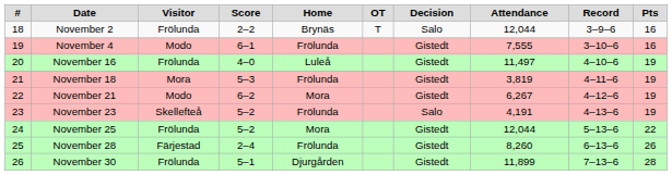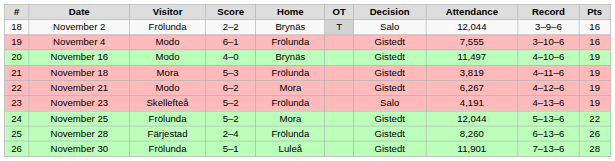 <table class="wikitable" style="width:80%;">
 <tr style="text-align:center; background:#ddd;">
 <td><strong>#</strong></td>
 <td><strong>Date</strong></td>
 <td><strong>Visitor</strong></td>
 <td><strong>Score</strong></td>
 <td><strong>Home</strong></td>
 <td><strong>OT</strong></td>
 <td><strong>Decision</strong></td>
 <td><strong>Attendance</strong></td>
 <td><strong>Record</strong></td>
 <td><strong>Pts</strong></td>
 </tr>
 <tr style="text-align:center;">
 <td>18</td>
 <td>November 2</td>
 <td>Frölunda</td>
 <td>2–2</td>
 <td>Brynäs</td>
-<td>T</td>
+<td style="background: lightgrey;">T</td>
 <td>Salo</td>
 <td>12,044</td>
 <td>3–9–6</td>
 <td>16</td>
 </tr>
 <tr style="text-align:center; background:#fbb;">
 <td>19</td>
 <td>November 4</td>
 <td>Modo</td>
 <td>6–1</td>
 <td>Frölunda</td>
 <td></td>
 <td>Gistedt</td>
 <td>7,555</td>
 <td>3–10–6</td>
 <td>16</td>
 </tr>
 <tr style="text-align:center; background:#bfb;">
 <td>20</td>
 <td>November 16</td>
-<td>Frölunda</td>
+<td>Modo</td>
 <td>4–0</td>
-<td>Luleå</td>
+<td>Brynäs</td>
 <td></td>
 <td>Gistedt</td>
 <td>11,497</td>
 <td>4–10–6</td>
 <td>19</td>
 </tr>
 <tr style="text-align:center; background:#fbb;">
 <td>21</td>
 <td>November 18</td>
 <td>Mora</td>
 <td>5–3</td>
 <td>Frölunda</td>
 <td></td>
 <td>Gistedt</td>
 <td>3,819</td>
 <td>4–11–6</td>
 <td>19</td>
 </tr>
 <tr style="text-align:center; background:#fbb;">
 <td>22</td>
 <td>November 21</td>
 <td>Modo</td>
 <td>6–2</td>
 <td>Mora</td>
 <td></td>
 <td>Gistedt</td>
 <td>6,267</td>
 <td>4–12–6</td>
 <td>19</td>
 </tr>
 <tr style="text-align:center; background:#fbb;">
 <td>23</td>
 <td>November 23</td>
 <td>Skellefteå</td>
 <td>5–2</td>
 <td>Frölunda</td>
 <td></td>
 <td>Salo</td>
 <td>4,191</td>
 <td>4–13–6</td>
 <td>19</td>
 </tr>
 <tr style="text-align:center; background:#bfb;">
 <td>24</td>
 <td>November 25</td>
 <td>Frölunda</td>
 <td>5–2</td>
 <td>Mora</td>
 <td></td>
 <td>Gistedt</td>
 <td>12,044</td>
 <td>5–13–6</td>
 <td>22</td>
 </tr>
 <tr style="text-align:center; background:#bfb;">
 <td>25</td>
 <td>November 28</td>
 <td>Färjestad</td>
 <td>2–4</td>
 <td>Frölunda</td>
 <td></td>
 <td>Gistedt</td>
 <td>8,260</td>
 <td>6–13–6</td>
 <td>26</td>
 </tr>
 <tr style="text-align:center; background:#bfb;">
 <td>26</td>
 <td>November 30</td>
 <td>Frölunda</td>
 <td>5–1</td>
-<td>Djurgården</td>
+<td>Luleå</td>
 <td></td>
 <td>Gistedt</td>
-<td>11,899</td>
+<td>11,901</td>
 <td>7–13–6</td>
 <td>28</td>
 </tr>
 </table>
